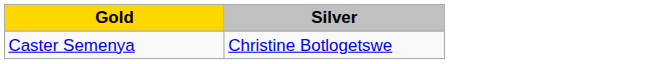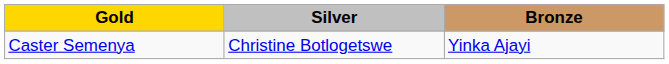 <table class="wikitable" style="text-align:left">
 <tr align="center">
 <td width=200 bgcolor=gold><strong>Gold</strong></td>
 <td width=200 bgcolor=silver><strong>Silver</strong></td>
+<td width=200 bgcolor=CC9966><strong>Bronze</strong></td>
 </tr>
 <tr>
 <td><a href='#'>Caster Semenya</a><br><em></em></td>
 <td><a href='#'>Christine Botlogetswe</a><br><em></em></td>
+<td><a href='#'>Yinka Ajayi</a><br><em></em></td>
 </tr>
 </table>
